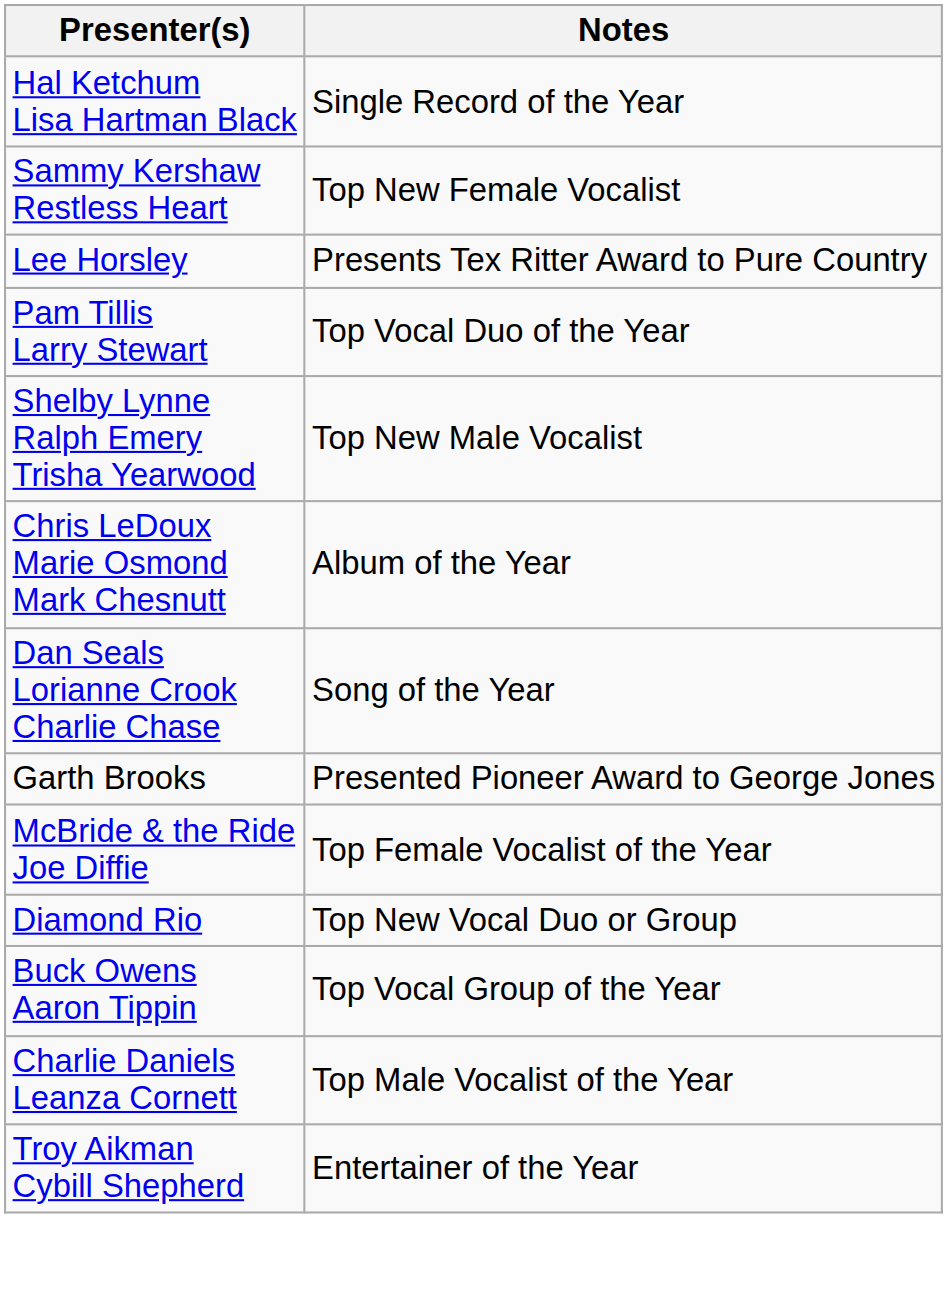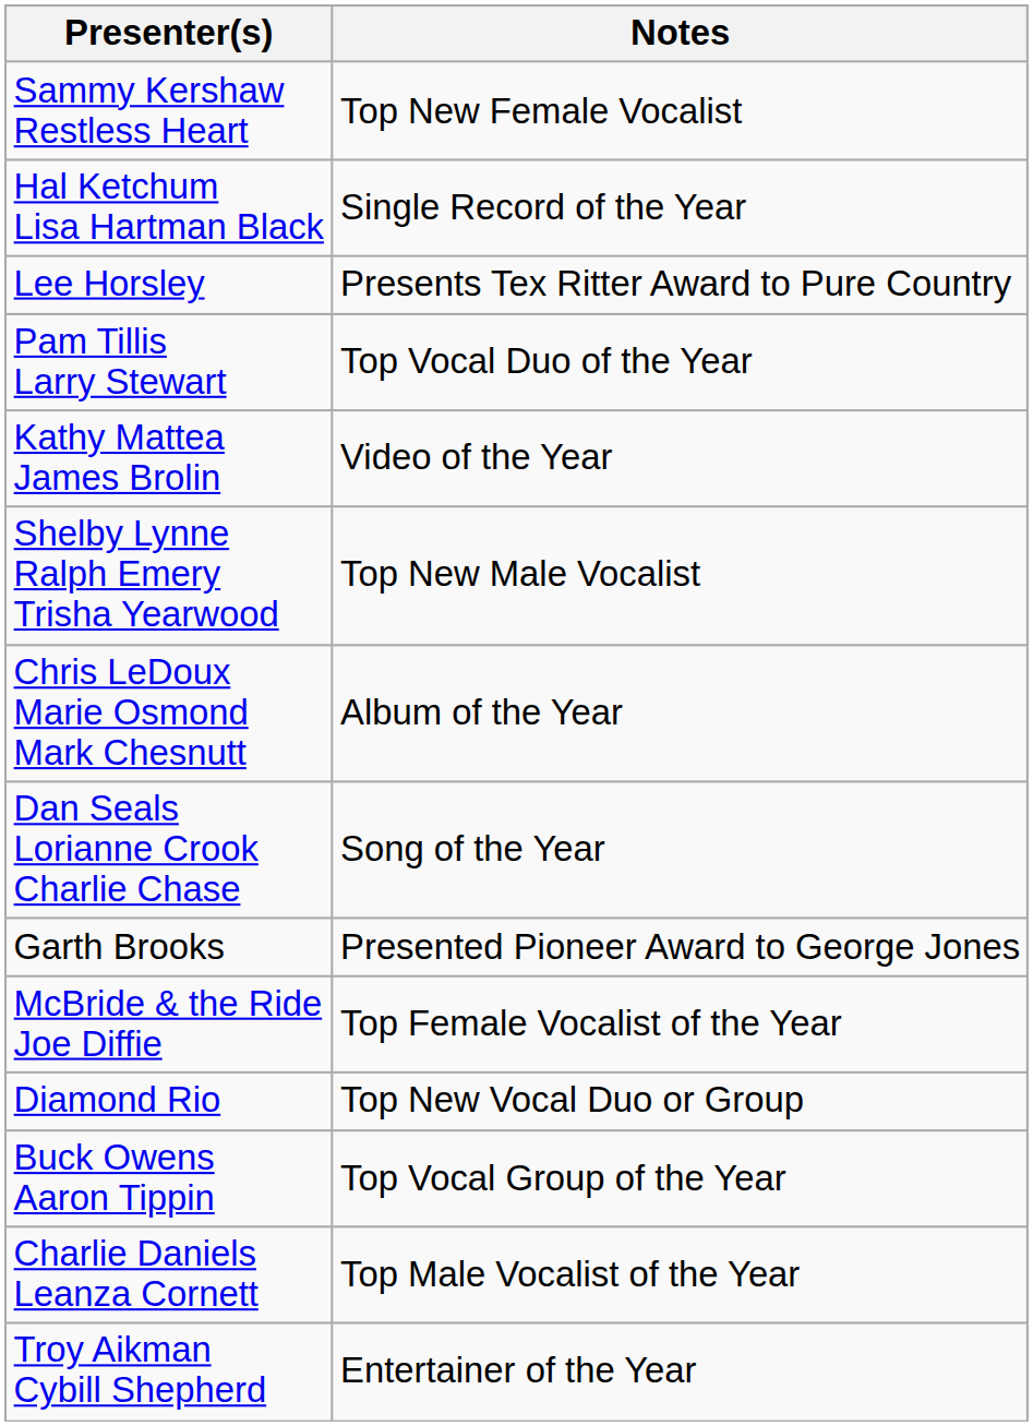 <table class="wikitable">
 <tr>
 <th>Presenter(s)</th>
 <th>Notes</th>
 </tr>
 <tr>
+<td><a href='#'>Sammy Kershaw</a><br><a href='#'>Restless Heart</a></td>
+<td>Top New Female Vocalist</td>
+</tr>
+<tr>
 <td><a href='#'>Hal Ketchum</a><br><a href='#'>Lisa Hartman Black</a></td>
 <td>Single Record of the Year</td>
-</tr>
-<tr>
-<td><a href='#'>Sammy Kershaw</a><br><a href='#'>Restless Heart</a></td>
-<td>Top New Female Vocalist</td>
 </tr>
 <tr>
 <td><a href='#'>Lee Horsley</a></td>
 <td>Presents Tex Ritter Award to Pure Country</td>
 </tr>
 <tr>
 <td><a href='#'>Pam Tillis</a><br><a href='#'>Larry Stewart</a></td>
 <td>Top Vocal Duo of the Year</td>
+</tr>
+<tr>
+<td><a href='#'>Kathy Mattea</a><br><a href='#'>James Brolin</a></td>
+<td>Video of the Year</td>
 </tr>
 <tr>
 <td><a href='#'>Shelby Lynne</a><br><a href='#'>Ralph Emery</a><br><a href='#'>Trisha Yearwood</a></td>
 <td>Top New Male Vocalist</td>
 </tr>
 <tr>
 <td><a href='#'>Chris LeDoux</a><br><a href='#'>Marie Osmond</a><br><a href='#'>Mark Chesnutt</a></td>
 <td>Album of the Year</td>
 </tr>
 <tr>
 <td><a href='#'>Dan Seals</a><br><a href='#'>Lorianne Crook</a><br><a href='#'>Charlie Chase</a></td>
 <td>Song of the Year</td>
 </tr>
 <tr>
 <td>Garth Brooks</td>
 <td>Presented Pioneer Award to George Jones</td>
 </tr>
 <tr>
 <td><a href='#'>McBride & the Ride</a><br><a href='#'>Joe Diffie</a></td>
 <td>Top Female Vocalist of the Year</td>
 </tr>
 <tr>
 <td><a href='#'>Diamond Rio</a></td>
 <td>Top New Vocal Duo or Group</td>
 </tr>
 <tr>
 <td><a href='#'>Buck Owens</a><br><a href='#'>Aaron Tippin</a></td>
 <td>Top Vocal Group of the Year</td>
 </tr>
 <tr>
 <td><a href='#'>Charlie Daniels</a><br><a href='#'>Leanza Cornett</a></td>
 <td>Top Male Vocalist of the Year</td>
 </tr>
 <tr>
 <td><a href='#'>Troy Aikman</a><br><a href='#'>Cybill Shepherd</a></td>
 <td>Entertainer of the Year</td>
 </tr>
 </table>
